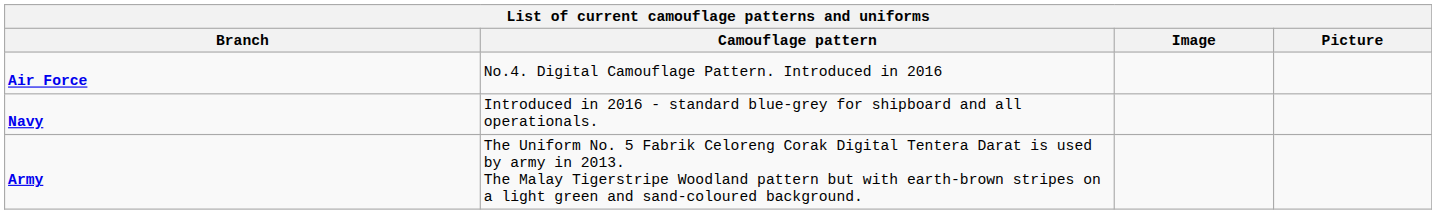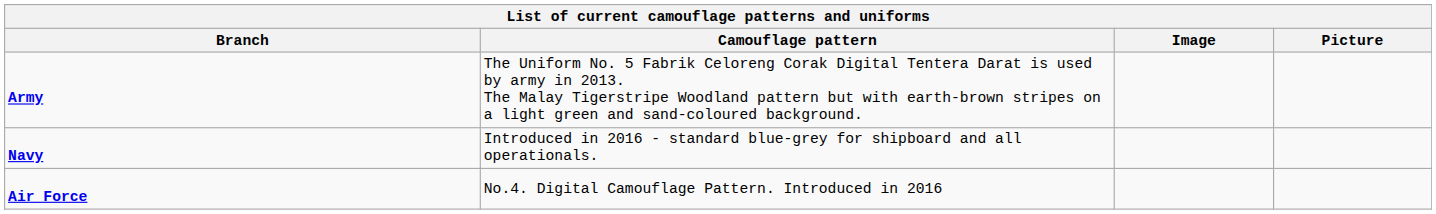 <table class="wikitable" style="width:100%; text-align:font-size:97%;">
 <tr>
 <th colspan=4>List of current camouflage patterns and uniforms</th>
 </tr>
 <tr>
 <th width=15%>Branch</th>
 <th width=20%>Camouflage pattern</th>
 <th width=5%>Image</th>
 <th width=5%>Picture</th>
 </tr>
 <tr>
-<td> <br><strong><a href='#'>Air Force</a></strong></td>
-<td>No.4. Digital Camouflage Pattern. Introduced in 2016</td>
-<td></td>
+<td><br><strong><a href='#'>Army</a></strong></td>
+<td>The Uniform No. 5 Fabrik Celoreng Corak Digital Tentera Darat is used by army in 2013.<br>The Malay Tigerstripe Woodland pattern but with earth-brown stripes on a light green and sand-coloured background.</td>
+<td><br><br></td>
 <td></td>
 </tr>
 <tr>
 <td><br><strong><a href='#'>Navy</a></strong></td>
 <td>Introduced in 2016 - standard blue-grey for shipboard and all operationals.</td>
 <td></td>
 <td></td>
 </tr>
 <tr>
-<td><br><strong><a href='#'>Army</a></strong></td>
-<td>The Uniform No. 5 Fabrik Celoreng Corak Digital Tentera Darat is used by army in 2013.<br>The Malay Tigerstripe Woodland pattern but with earth-brown stripes on a light green and sand-coloured background.</td>
-<td><br><br></td>
+<td> <br><strong><a href='#'>Air Force</a></strong></td>
+<td>No.4. Digital Camouflage Pattern. Introduced in 2016</td>
+<td></td>
 <td></td>
 </tr>
 </table>
